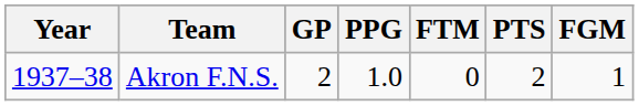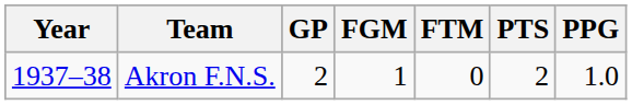 <table class="wikitable sortable" style="font-size:95%; text-align:right;">
 <tr>
 <th>Year</th>
 <th>Team</th>
 <th>GP</th>
-<th>PPG</th>
+<th>FGM</th>
 <th>FTM</th>
 <th>PTS</th>
-<th>FGM</th>
+<th>PPG</th>
 </tr>
 <tr>
 <td style="text-align:left;"><a href='#'>1937–38</a></td>
 <td style="text-align:left;"><a href='#'>Akron F.N.S.</a></td>
 <td>2</td>
-<td>1.0</td>
+<td>1</td>
 <td>0</td>
 <td>2</td>
-<td>1</td>
+<td>1.0</td>
 </tr>
 </table>
